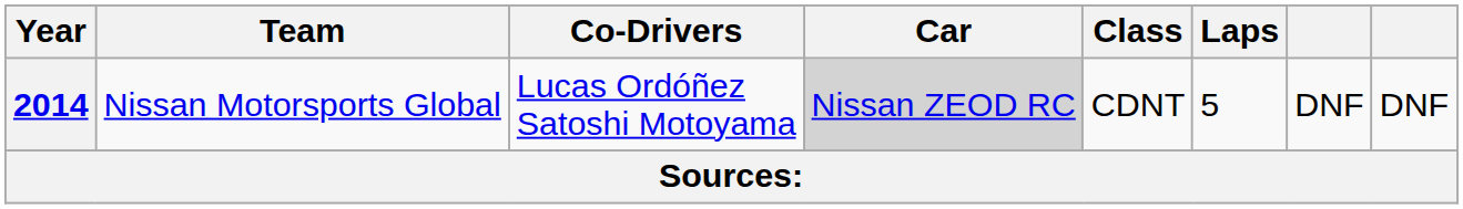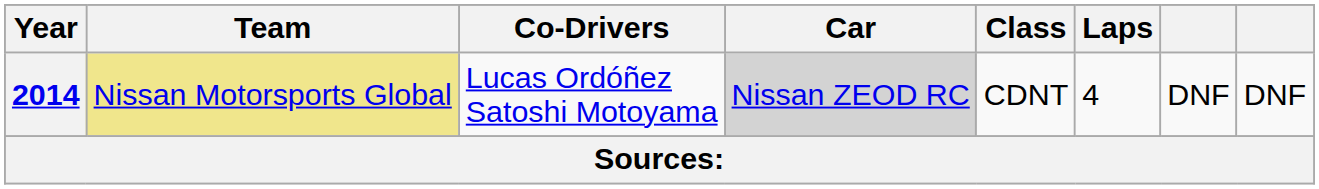 <table class="wikitable">
 <tr>
 <th>Year</th>
 <th>Team</th>
 <th>Co-Drivers</th>
 <th>Car</th>
 <th>Class</th>
 <th>Laps</th>
 <th></th>
 <th></th>
 </tr>
 <tr>
 <th><a href='#'>2014</a></th>
-<td align="left"> <a href='#'>Nissan Motorsports Global</a></td>
+<td align="left" style="background: khaki;"> <a href='#'>Nissan Motorsports Global</a></td>
 <td align="left"> <a href='#'>Lucas Ordóñez</a><br> <a href='#'>Satoshi Motoyama</a></td>
 <td align="left" style="background: lightgrey;"><a href='#'>Nissan ZEOD RC</a></td>
 <td>CDNT</td>
-<td>5</td>
+<td>4</td>
 <td>DNF</td>
 <td>DNF</td>
 </tr>
 <tr>
 <th colspan="8">Sources:</th>
 </tr>
 </table>
